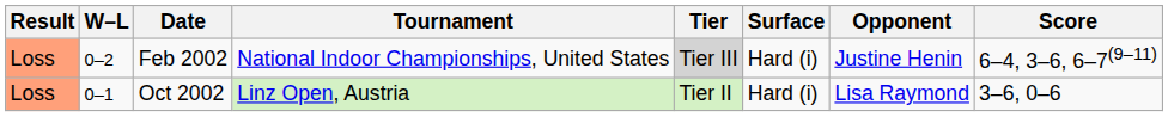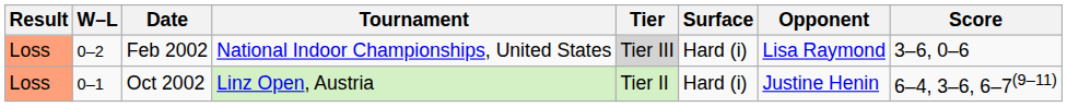 <table class="sortable wikitable">
 <tr>
 <th>Result</th>
 <th class="unsortable">W–L</th>
 <th>Date</th>
 <th>Tournament</th>
 <th>Tier</th>
 <th>Surface</th>
 <th>Opponent</th>
 <th class="unsortable">Score</th>
 </tr>
 <tr>
 <td style="background:#ffa07a;">Loss</td>
 <td><small>0–2</small></td>
 <td>Feb 2002</td>
 <td><a href='#'>National Indoor Championships</a>, United States</td>
 <td style="background: lightgrey;">Tier III</td>
 <td>Hard (i)</td>
-<td> <a href='#'>Justine Henin</a></td>
-<td>6–4, 3–6, 6–7<sup>(9–11)</sup></td>
+<td> <a href='#'>Lisa Raymond</a></td>
+<td>3–6, 0–6</td>
 </tr>
 <tr>
 <td style="background:#ffa07a;">Loss</td>
 <td><small>0–1</small></td>
 <td>Oct 2002</td>
 <td style="background:#D4F1C5;"><a href='#'>Linz Open</a>, Austria</td>
 <td style="background:#D4F1C5;">Tier II</td>
 <td>Hard (i)</td>
-<td> <a href='#'>Lisa Raymond</a></td>
-<td>3–6, 0–6</td>
+<td> <a href='#'>Justine Henin</a></td>
+<td>6–4, 3–6, 6–7<sup>(9–11)</sup></td>
 </tr>
 </table>
